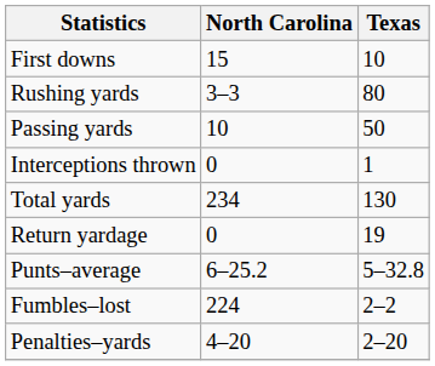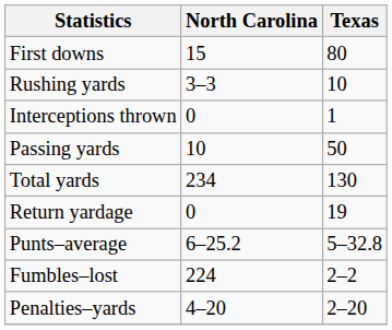 <table class="wikitable">
 <tr>
 <th>Statistics</th>
 <th>North Carolina</th>
 <th>Texas</th>
 </tr>
 <tr>
 <td>First downs</td>
 <td>15</td>
-<td>10</td>
+<td>80</td>
 </tr>
 <tr>
 <td>Rushing yards</td>
 <td>3–3</td>
-<td>80</td>
+<td>10</td>
+</tr>
+<tr>
+<td>Interceptions thrown</td>
+<td>0</td>
+<td>1</td>
 </tr>
 <tr>
 <td>Passing yards</td>
 <td>10</td>
 <td>50</td>
-</tr>
-<tr>
-<td>Interceptions thrown</td>
-<td>0</td>
-<td>1</td>
 </tr>
 <tr>
 <td>Total yards</td>
 <td>234</td>
 <td>130</td>
 </tr>
 <tr>
 <td>Return yardage</td>
 <td>0</td>
 <td>19</td>
 </tr>
 <tr>
 <td>Punts–average</td>
 <td>6–25.2</td>
 <td>5–32.8</td>
 </tr>
 <tr>
 <td>Fumbles–lost</td>
 <td>224</td>
 <td>2–2</td>
 </tr>
 <tr>
 <td>Penalties–yards</td>
 <td>4–20</td>
 <td>2–20</td>
 </tr>
 <tr>
 </tr>
 </table>
